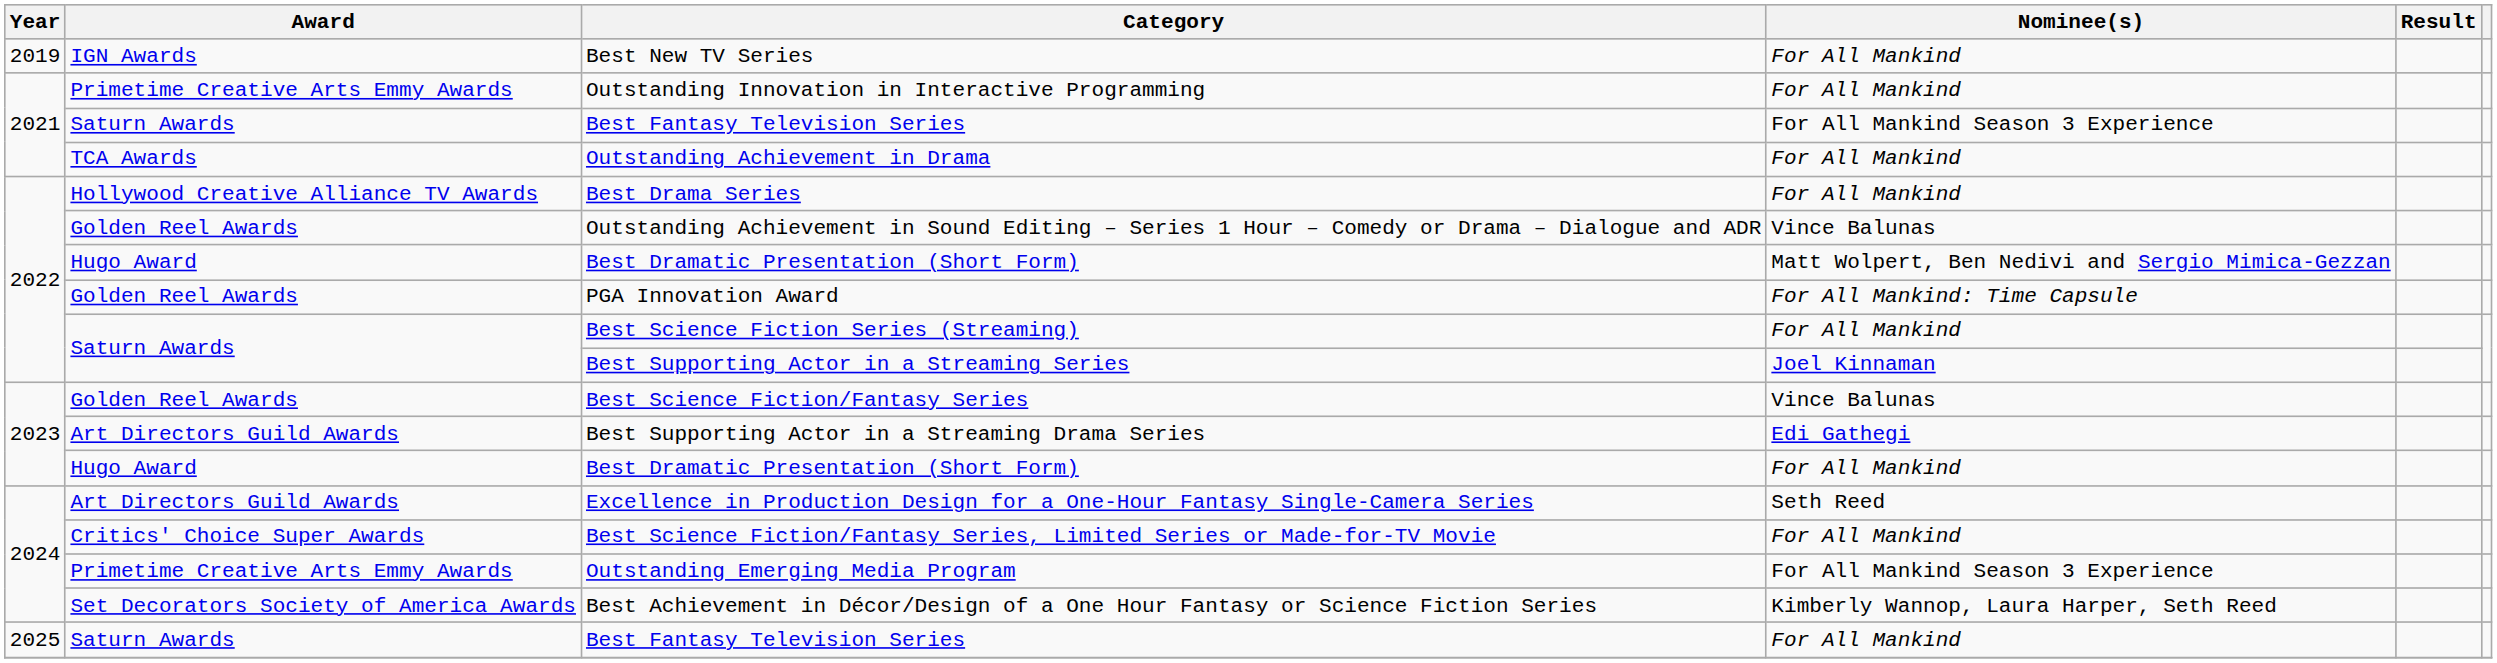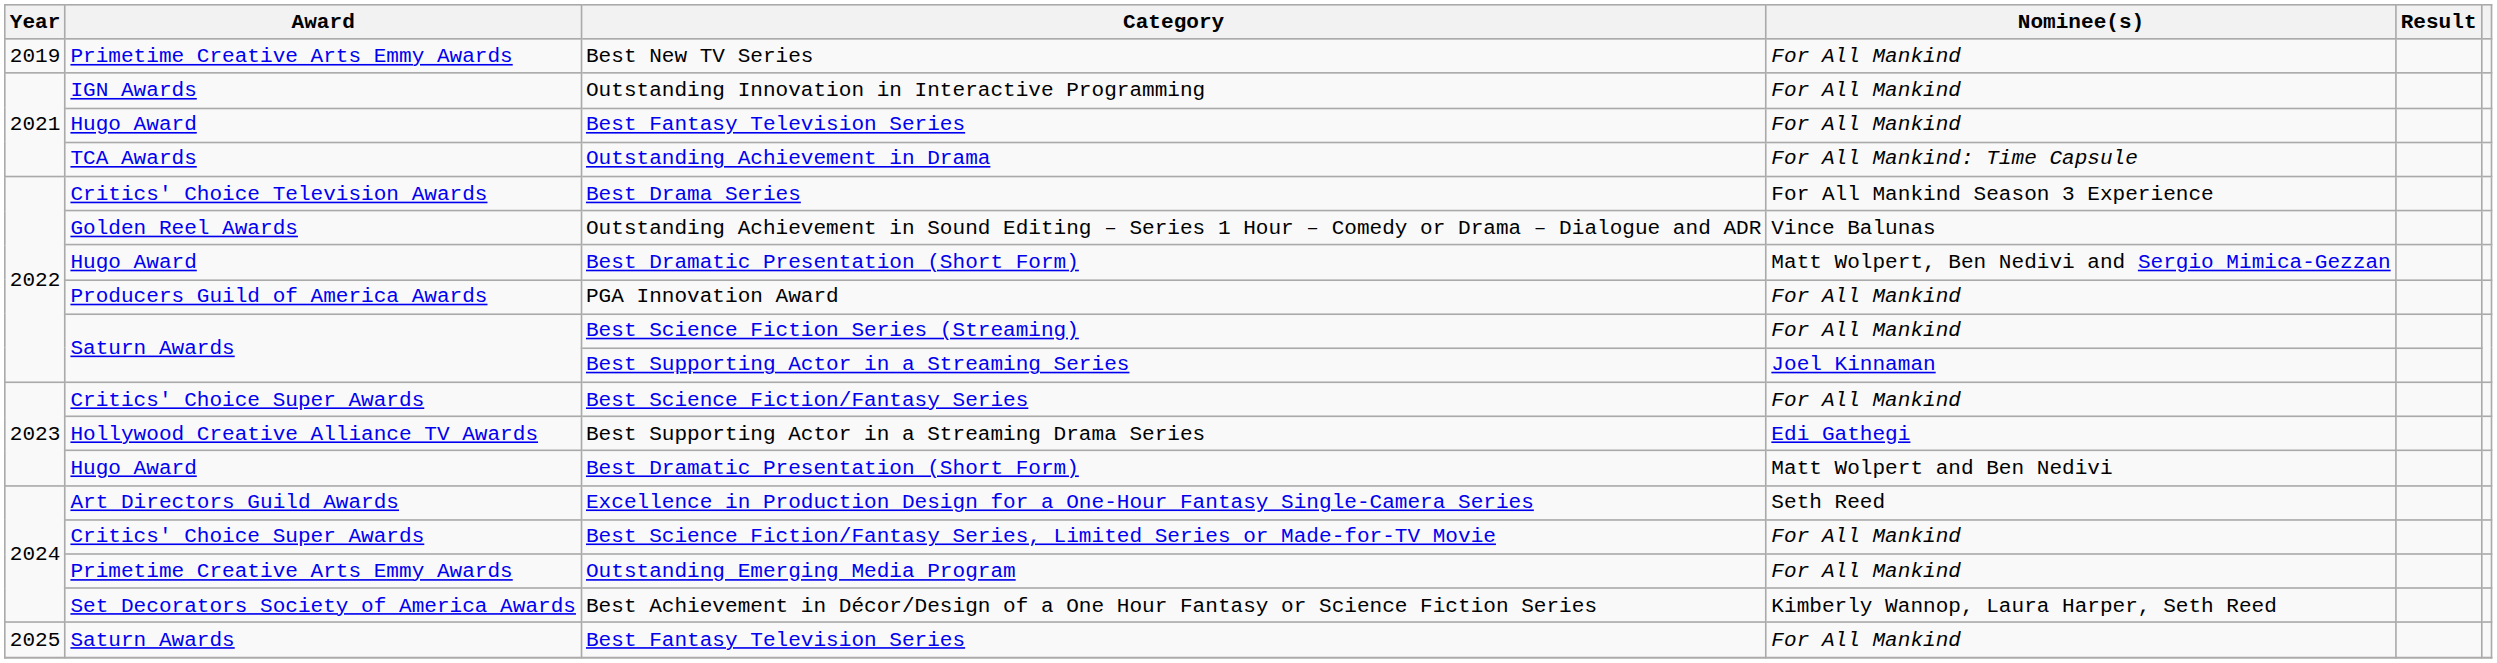 <table class="wikitable plainrowheaders sortable">
 <tr>
 <th scope="col">Year</th>
 <th scope="col">Award</th>
 <th scope="col">Category</th>
 <th scope="col">Nominee(s)</th>
 <th scope="col">Result</th>
 <th scope="col" class="unsortable"></th>
 </tr>
 <tr>
 <td>2019</td>
-<td><a href='#'>IGN Awards</a></td>
+<td><a href='#'>Primetime Creative Arts Emmy Awards</a></td>
 <td>Best New TV Series</td>
 <td><em>For All Mankind</em></td>
 <td></td>
 <td style="text-align:center;"></td>
 </tr>
 <tr>
 <td rowspan="3">2021</td>
-<td><a href='#'>Primetime Creative Arts Emmy Awards</a></td>
+<td><a href='#'>IGN Awards</a></td>
 <td>Outstanding Innovation in Interactive Programming</td>
 <td><em>For All Mankind</em></td>
 <td></td>
 <td style="text-align:center;"></td>
 </tr>
 <tr>
-<td><a href='#'>Saturn Awards</a></td>
+<td><a href='#'>Hugo Award</a></td>
 <td><a href='#'>Best Fantasy Television Series</a></td>
-<td>For All Mankind Season 3 Experience</td>
+<td><em>For All Mankind</em></td>
 <td></td>
 <td style="text-align:center;"></td>
 </tr>
 <tr>
 <td><a href='#'>TCA Awards</a></td>
 <td><a href='#'>Outstanding Achievement in Drama</a></td>
-<td><em>For All Mankind</em></td>
+<td><em>For All Mankind: Time Capsule</em></td>
 <td></td>
 <td style="text-align:center;"></td>
 </tr>
 <tr>
 <td rowspan="6">2022</td>
-<td><a href='#'>Hollywood Creative Alliance TV Awards</a></td>
+<td><a href='#'>Critics' Choice Television Awards</a></td>
 <td><a href='#'>Best Drama Series</a></td>
-<td><em>For All Mankind</em></td>
+<td>For All Mankind Season 3 Experience</td>
 <td></td>
 <td style="text-align:center;"></td>
 </tr>
 <tr>
 <td><a href='#'>Golden Reel Awards</a></td>
 <td>Outstanding Achievement in Sound Editing – Series 1 Hour – Comedy or Drama – Dialogue and ADR</td>
 <td data-sort-value="Balunas, Vince">Vince Balunas<br></td>
 <td></td>
 <td style="text-align: center;"></td>
 </tr>
 <tr>
 <td><a href='#'>Hugo Award</a></td>
 <td><a href='#'>Best Dramatic Presentation (Short Form)</a></td>
 <td data-sort-value="Wolpert, Matt, Ben Nedivi">Matt Wolpert, Ben Nedivi and <a href='#'>Sergio Mimica-Gezzan</a><br></td>
 <td></td>
 <td style="text-align: center;"></td>
 </tr>
 <tr>
-<td><a href='#'>Golden Reel Awards</a></td>
+<td><a href='#'>Producers Guild of America Awards</a></td>
 <td>PGA Innovation Award</td>
-<td><em>For All Mankind: Time Capsule</em></td>
+<td><em>For All Mankind</em></td>
 <td></td>
 <td style="text-align: center;"></td>
 </tr>
 <tr>
 <td rowspan="2"><a href='#'>Saturn Awards</a></td>
 <td><a href='#'>Best Science Fiction Series (Streaming)</a></td>
 <td><em>For All Mankind</em></td>
 <td></td>
 <td rowspan="2" style="text-align:center;"></td>
 </tr>
 <tr>
 <td><a href='#'>Best Supporting Actor in a Streaming Series</a></td>
 <td data-sort-value="Kinnaman, Joel"><a href='#'>Joel Kinnaman</a></td>
 <td></td>
 </tr>
 <tr>
 <td rowspan="3">2023</td>
-<td><a href='#'>Golden Reel Awards</a></td>
+<td><a href='#'>Critics' Choice Super Awards</a></td>
 <td><a href='#'>Best Science Fiction/Fantasy Series</a></td>
-<td data-sort-value="Balunas, Vince">Vince Balunas<br></td>
+<td><em>For All Mankind</em></td>
 <td></td>
 <td style="text-align:center;"></td>
 </tr>
 <tr>
-<td><a href='#'>Art Directors Guild Awards</a></td>
+<td><a href='#'>Hollywood Creative Alliance TV Awards</a></td>
 <td>Best Supporting Actor in a Streaming Drama Series</td>
 <td data-sort-value="Gathegi, Edi"><a href='#'>Edi Gathegi</a></td>
 <td></td>
 <td style="text-align:center;"></td>
 </tr>
 <tr>
 <td><a href='#'>Hugo Award</a></td>
 <td><a href='#'>Best Dramatic Presentation (Short Form)</a></td>
-<td><em>For All Mankind</em></td>
+<td data-sort-value="Wolpert, Matt, Ben Nedivi">Matt Wolpert and Ben Nedivi<br></td>
 <td></td>
 <td style="text-align:center;"></td>
 </tr>
 <tr>
 <td rowspan="4">2024</td>
 <td><a href='#'>Art Directors Guild Awards</a></td>
 <td><a href='#'>Excellence in Production Design for a One-Hour Fantasy Single-Camera Series</a></td>
 <td data-sort-value="Reed, Seth">Seth Reed </td>
 <td></td>
 <td style="text-align: center;"></td>
 </tr>
 <tr>
 <td><a href='#'>Critics' Choice Super Awards</a></td>
 <td><a href='#'>Best Science Fiction/Fantasy Series, Limited Series or Made-for-TV Movie</a></td>
 <td><em>For All Mankind</em></td>
 <td></td>
 <td style="text-align: center;"></td>
 </tr>
 <tr>
 <td><a href='#'>Primetime Creative Arts Emmy Awards</a></td>
 <td><a href='#'>Outstanding Emerging Media Program</a></td>
-<td>For All Mankind Season 3 Experience</td>
+<td><em>For All Mankind</em></td>
 <td></td>
 <td style="text-align:center;"></td>
 </tr>
 <tr>
 <td><a href='#'>Set Decorators Society of America Awards</a></td>
 <td>Best Achievement in Décor/Design of a One Hour Fantasy or Science Fiction Series</td>
 <td>Kimberly Wannop, Laura Harper, Seth Reed</td>
 <td></td>
 <td style="text-align: center;"></td>
 </tr>
 <tr>
 <td>2025</td>
 <td><a href='#'>Saturn Awards</a></td>
 <td><a href='#'>Best Fantasy Television Series</a></td>
 <td><em>For All Mankind</em></td>
 <td></td>
 <td style="text-align: center;"></td>
 </tr>
 <tr>
 </tr>
 </table>
